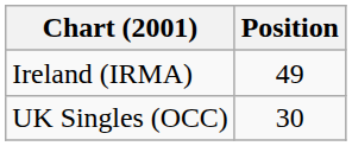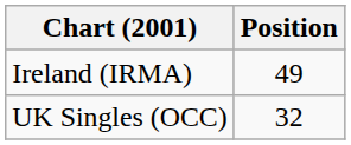 <table class="wikitable">
 <tr>
 <th>Chart (2001)</th>
 <th>Position</th>
 </tr>
 <tr>
 <td>Ireland (IRMA)</td>
 <td align="center">49</td>
 </tr>
 <tr>
 <td>UK Singles (OCC)</td>
-<td align="center">30</td>
+<td align="center">32</td>
 </tr>
 </table>
